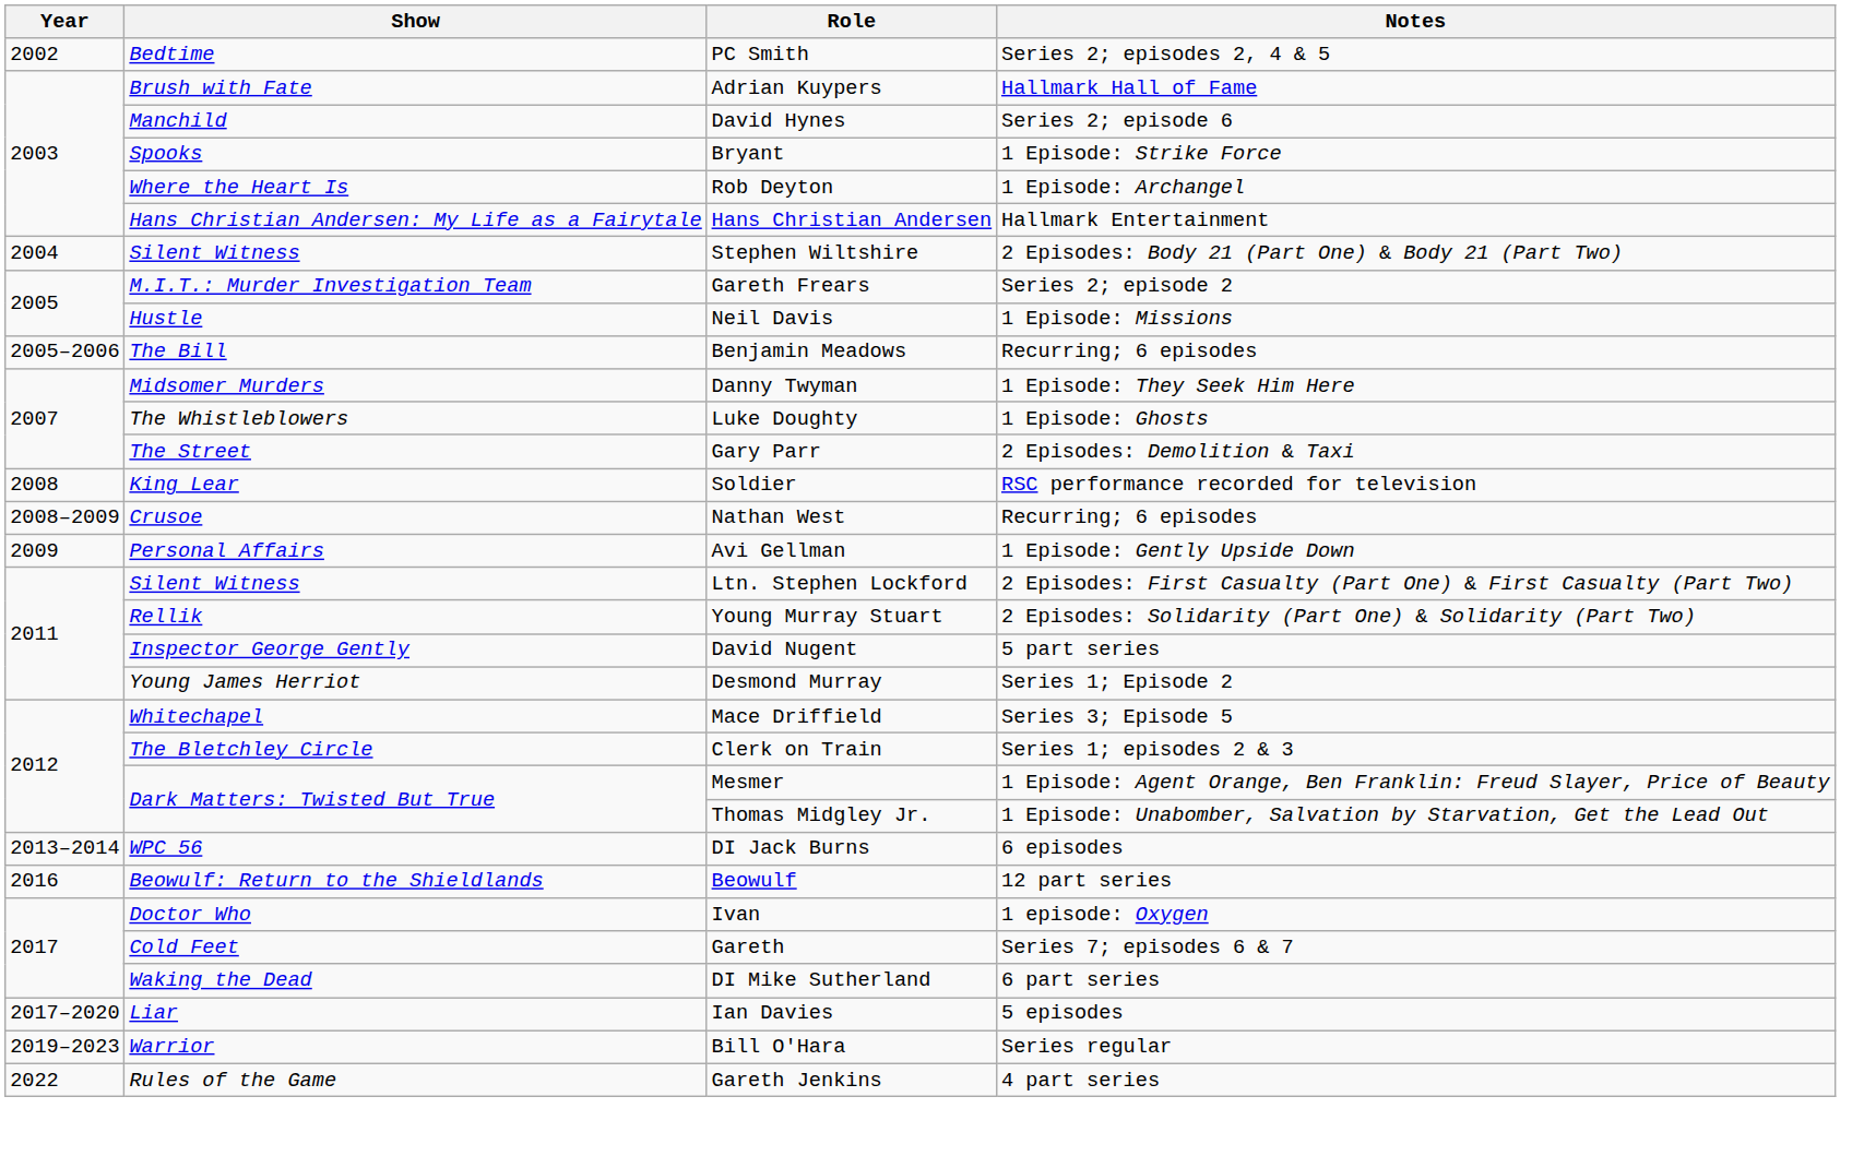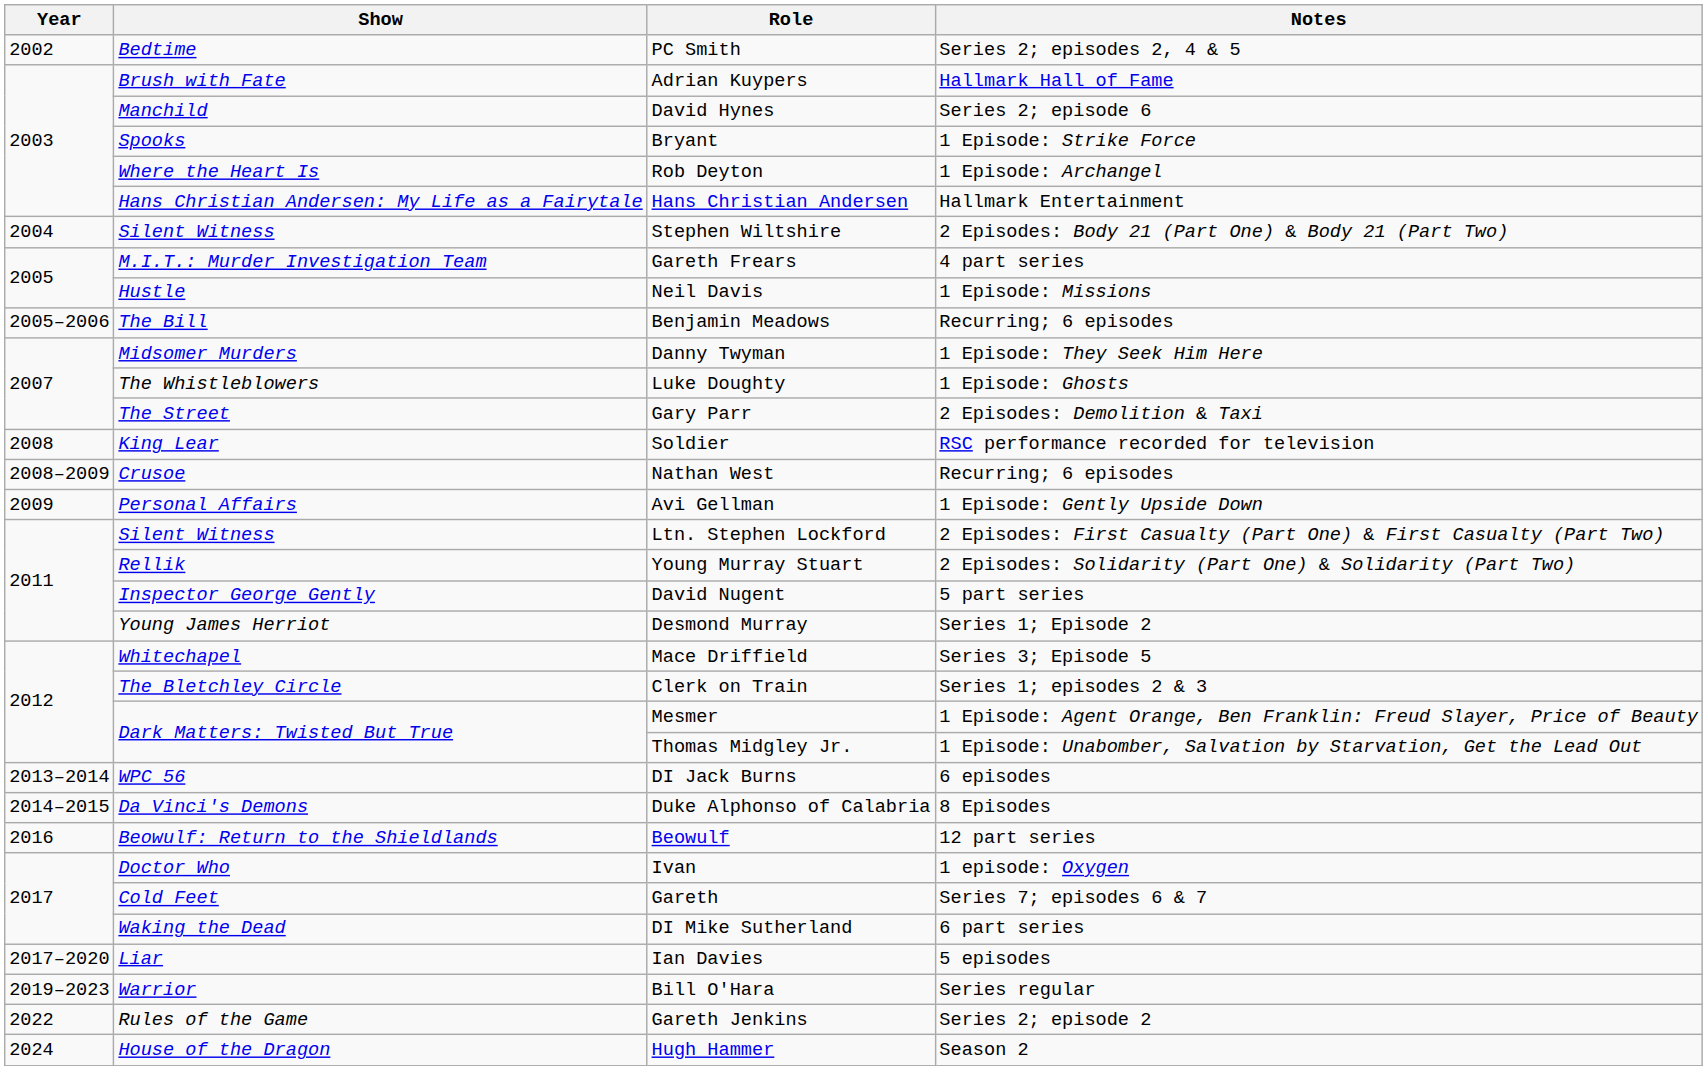 <table class="wikitable" style="font-size: 100%;">
 <tr>
 <th>Year</th>
 <th>Show</th>
 <th>Role</th>
 <th>Notes</th>
 </tr>
 <tr>
 <td rowspan="1">2002</td>
 <td><em><a href='#'>Bedtime</a></em></td>
 <td>PC Smith</td>
 <td>Series 2; episodes 2, 4 & 5</td>
 </tr>
 <tr>
 <td rowspan="5">2003</td>
 <td><em><a href='#'>Brush with Fate</a></em></td>
 <td>Adrian Kuypers</td>
 <td><a href='#'>Hallmark Hall of Fame</a></td>
 </tr>
 <tr>
 <td><em><a href='#'>Manchild</a></em></td>
 <td>David Hynes</td>
 <td>Series 2; episode 6</td>
 </tr>
 <tr>
 <td><em><a href='#'>Spooks</a></em></td>
 <td>Bryant</td>
 <td>1 Episode: <em>Strike Force</em></td>
 </tr>
 <tr>
 <td><em><a href='#'>Where the Heart Is</a></em></td>
 <td>Rob Deyton</td>
 <td>1 Episode: <em>Archangel</em></td>
 </tr>
 <tr>
 <td><em><a href='#'>Hans Christian Andersen: My Life as a Fairytale</a></em></td>
 <td><a href='#'>Hans Christian Andersen</a></td>
 <td>Hallmark Entertainment</td>
 </tr>
 <tr>
 <td rowspan="1">2004</td>
 <td><em><a href='#'>Silent Witness</a></em></td>
 <td>Stephen Wiltshire</td>
 <td>2 Episodes: <em>Body 21 (Part One)</em> & <em>Body 21 (Part Two)</em></td>
 </tr>
 <tr>
 <td rowspan="2">2005</td>
 <td><em><a href='#'>M.I.T.: Murder Investigation Team</a></em></td>
 <td>Gareth Frears</td>
-<td>Series 2; episode 2</td>
+<td>4 part series</td>
 </tr>
 <tr>
 <td><em><a href='#'>Hustle</a></em></td>
 <td>Neil Davis</td>
 <td>1 Episode: <em>Missions</em></td>
 </tr>
 <tr>
 <td rowspan="1">2005–2006</td>
 <td><em><a href='#'>The Bill</a></em></td>
 <td>Benjamin Meadows</td>
 <td>Recurring; 6 episodes</td>
 </tr>
 <tr>
 <td rowspan="3">2007</td>
 <td><em><a href='#'>Midsomer Murders</a></em></td>
 <td>Danny Twyman</td>
 <td>1 Episode: <em>They Seek Him Here</em></td>
 </tr>
 <tr>
 <td><em>The Whistleblowers</em></td>
 <td>Luke Doughty</td>
 <td>1 Episode: <em>Ghosts</em></td>
 </tr>
 <tr>
 <td><em><a href='#'>The Street</a></em></td>
 <td>Gary Parr</td>
 <td>2 Episodes: <em>Demolition</em> & <em>Taxi</em></td>
 </tr>
 <tr>
 <td rowspan="1">2008</td>
 <td><em><a href='#'>King Lear</a></em></td>
 <td>Soldier</td>
 <td><a href='#'>RSC</a> performance recorded for television</td>
 </tr>
 <tr>
 <td rowspan="1">2008–2009</td>
 <td><em><a href='#'>Crusoe</a></em></td>
 <td>Nathan West</td>
 <td>Recurring; 6 episodes</td>
 </tr>
 <tr>
 <td rowspan="1">2009</td>
 <td><em><a href='#'>Personal Affairs</a></em></td>
 <td>Avi Gellman</td>
 <td>1 Episode: <em>Gently Upside Down</em></td>
 </tr>
 <tr>
 <td rowspan="4">2011</td>
 <td><em><a href='#'>Silent Witness</a></em></td>
 <td>Ltn. Stephen Lockford</td>
 <td>2 Episodes: <em>First Casualty (Part One)</em> & <em>First Casualty (Part Two)</em></td>
 </tr>
 <tr>
 <td><em><a href='#'>Rellik</a></em></td>
 <td>Young Murray Stuart</td>
 <td>2 Episodes: <em>Solidarity (Part One)</em> & <em>Solidarity (Part Two)</em></td>
 </tr>
 <tr>
 <td><em><a href='#'>Inspector George Gently</a></em></td>
 <td>David Nugent</td>
 <td>5 part series</td>
 </tr>
 <tr>
 <td><em>Young James Herriot</em></td>
 <td>Desmond Murray</td>
 <td>Series 1; Episode 2</td>
 </tr>
 <tr>
 <td rowspan="4">2012</td>
 <td><em><a href='#'>Whitechapel</a></em></td>
 <td>Mace Driffield</td>
 <td>Series 3; Episode 5</td>
 </tr>
 <tr>
 <td><em><a href='#'>The Bletchley Circle</a></em></td>
 <td>Clerk on Train</td>
 <td>Series 1; episodes 2 & 3</td>
 </tr>
 <tr>
 <td rowspan="2"><em><a href='#'>Dark Matters: Twisted But True</a></em></td>
 <td>Mesmer</td>
 <td>1 Episode: <em>Agent Orange, Ben Franklin: Freud Slayer, Price of Beauty</em></td>
 </tr>
 <tr>
 <td>Thomas Midgley Jr.</td>
 <td>1 Episode: <em>Unabomber, Salvation by Starvation, Get the Lead Out</em></td>
 </tr>
 <tr>
 <td rowspan="1">2013–2014</td>
 <td><em><a href='#'>WPC 56</a></em></td>
 <td>DI Jack Burns</td>
 <td>6 episodes</td>
 </tr>
 <tr>
+<td rowspan="1">2014–2015</td>
+<td><em><a href='#'>Da Vinci's Demons</a></em></td>
+<td>Duke Alphonso of Calabria</td>
+<td>8 Episodes</td>
+</tr>
+<tr>
 <td>2016</td>
 <td><em><a href='#'>Beowulf: Return to the Shieldlands</a></em></td>
 <td><a href='#'>Beowulf</a></td>
 <td>12 part series</td>
 </tr>
 <tr>
 <td rowspan=3>2017</td>
 <td><em><a href='#'>Doctor Who</a></em></td>
 <td>Ivan</td>
 <td>1 episode: <em><a href='#'>Oxygen</a></em></td>
 </tr>
 <tr>
 <td><em><a href='#'>Cold Feet</a></em></td>
 <td>Gareth</td>
 <td>Series 7; episodes 6 & 7</td>
 </tr>
 <tr>
 <td><em><a href='#'>Waking the Dead</a></em></td>
 <td>DI Mike Sutherland</td>
 <td>6 part series</td>
 </tr>
 <tr>
 <td>2017–2020</td>
 <td><em><a href='#'>Liar</a></em></td>
 <td>Ian Davies</td>
 <td>5 episodes</td>
 </tr>
 <tr>
 <td>2019–2023</td>
 <td><em><a href='#'>Warrior</a></em></td>
 <td>Bill O'Hara</td>
 <td>Series regular</td>
 </tr>
 <tr>
 <td>2022</td>
 <td><em>Rules of the Game</em></td>
 <td>Gareth Jenkins</td>
-<td>4 part series</td>
+<td>Series 2; episode 2</td>
+</tr>
+<tr>
+<td>2024</td>
+<td><em><a href='#'>House of the Dragon</a></em></td>
+<td><a href='#'>Hugh Hammer</a></td>
+<td>Season 2</td>
 </tr>
 </table>
